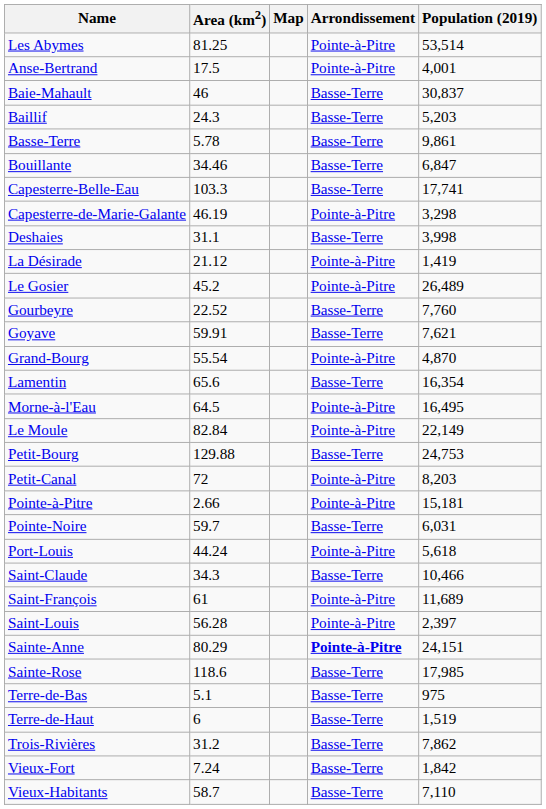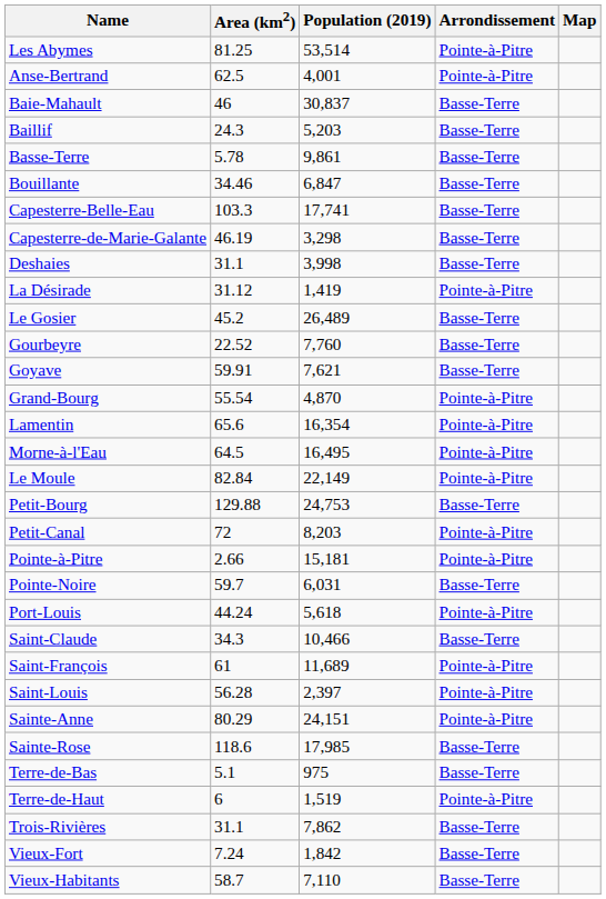 <table class="wikitable sortable">
 <tr>
 <th>Name</th>
 <th>Area (km<sup>2</sup>)</th>
+<th>Population (2019)</th>
+<th>Arrondissement</th>
 <th>Map</th>
-<th>Arrondissement</th>
-<th>Population (2019)</th>
 </tr>
 <tr>
 <td><a href='#'>Les Abymes</a></td>
 <td>81.25</td>
+<td>53,514</td>
+<td><a href='#'>Pointe-à-Pitre</a></td>
 <td></td>
-<td><a href='#'>Pointe-à-Pitre</a></td>
-<td>53,514</td>
 </tr>
 <tr>
 <td><a href='#'>Anse-Bertrand</a></td>
-<td>17.5</td>
+<td>62.5</td>
+<td>4,001</td>
+<td><a href='#'>Pointe-à-Pitre</a></td>
 <td></td>
-<td><a href='#'>Pointe-à-Pitre</a></td>
-<td>4,001</td>
 </tr>
 <tr>
 <td><a href='#'>Baie-Mahault</a></td>
 <td>46</td>
+<td>30,837</td>
+<td><a href='#'>Basse-Terre</a></td>
 <td></td>
-<td><a href='#'>Basse-Terre</a></td>
-<td>30,837</td>
 </tr>
 <tr>
 <td><a href='#'>Baillif</a></td>
 <td>24.3</td>
+<td>5,203</td>
+<td><a href='#'>Basse-Terre</a></td>
 <td></td>
-<td><a href='#'>Basse-Terre</a></td>
-<td>5,203</td>
 </tr>
 <tr>
 <td><a href='#'>Basse-Terre</a></td>
 <td>5.78</td>
+<td>9,861</td>
+<td><a href='#'>Basse-Terre</a></td>
 <td></td>
-<td><a href='#'>Basse-Terre</a></td>
-<td>9,861</td>
 </tr>
 <tr>
 <td><a href='#'>Bouillante</a></td>
 <td>34.46</td>
+<td>6,847</td>
+<td><a href='#'>Basse-Terre</a></td>
 <td></td>
-<td><a href='#'>Basse-Terre</a></td>
-<td>6,847</td>
 </tr>
 <tr>
 <td><a href='#'>Capesterre-Belle-Eau</a></td>
 <td>103.3</td>
+<td>17,741</td>
+<td><a href='#'>Basse-Terre</a></td>
 <td></td>
-<td><a href='#'>Basse-Terre</a></td>
-<td>17,741</td>
 </tr>
 <tr>
 <td><a href='#'>Capesterre-de-Marie-Galante</a></td>
 <td>46.19</td>
+<td>3,298</td>
+<td><a href='#'>Basse-Terre</a></td>
 <td></td>
-<td><a href='#'>Pointe-à-Pitre</a></td>
-<td>3,298</td>
 </tr>
 <tr>
 <td><a href='#'>Deshaies</a></td>
 <td>31.1</td>
+<td>3,998</td>
+<td><a href='#'>Basse-Terre</a></td>
 <td></td>
-<td><a href='#'>Basse-Terre</a></td>
-<td>3,998</td>
 </tr>
 <tr>
 <td><a href='#'>La Désirade</a></td>
-<td>21.12</td>
+<td>31.12</td>
+<td>1,419</td>
+<td><a href='#'>Pointe-à-Pitre</a></td>
 <td></td>
-<td><a href='#'>Pointe-à-Pitre</a></td>
-<td>1,419</td>
 </tr>
 <tr>
 <td><a href='#'>Le Gosier</a></td>
 <td>45.2</td>
+<td>26,489</td>
+<td><a href='#'>Basse-Terre</a></td>
 <td></td>
-<td><a href='#'>Pointe-à-Pitre</a></td>
-<td>26,489</td>
 </tr>
 <tr>
 <td><a href='#'>Gourbeyre</a></td>
 <td>22.52</td>
+<td>7,760</td>
+<td><a href='#'>Basse-Terre</a></td>
 <td></td>
-<td><a href='#'>Basse-Terre</a></td>
-<td>7,760</td>
 </tr>
 <tr>
 <td><a href='#'>Goyave</a></td>
 <td>59.91</td>
+<td>7,621</td>
+<td><a href='#'>Basse-Terre</a></td>
 <td></td>
-<td><a href='#'>Basse-Terre</a></td>
-<td>7,621</td>
 </tr>
 <tr>
 <td><a href='#'>Grand-Bourg</a></td>
 <td>55.54</td>
+<td>4,870</td>
+<td><a href='#'>Pointe-à-Pitre</a></td>
 <td></td>
-<td><a href='#'>Pointe-à-Pitre</a></td>
-<td>4,870</td>
 </tr>
 <tr>
 <td><a href='#'>Lamentin</a></td>
 <td>65.6</td>
+<td>16,354</td>
+<td><a href='#'>Pointe-à-Pitre</a></td>
 <td></td>
-<td><a href='#'>Basse-Terre</a></td>
-<td>16,354</td>
 </tr>
 <tr>
 <td><a href='#'>Morne-à-l'Eau</a></td>
 <td>64.5</td>
+<td>16,495</td>
+<td><a href='#'>Pointe-à-Pitre</a></td>
 <td></td>
-<td><a href='#'>Pointe-à-Pitre</a></td>
-<td>16,495</td>
 </tr>
 <tr>
 <td><a href='#'>Le Moule</a></td>
 <td>82.84</td>
+<td>22,149</td>
+<td><a href='#'>Pointe-à-Pitre</a></td>
 <td></td>
-<td><a href='#'>Pointe-à-Pitre</a></td>
-<td>22,149</td>
 </tr>
 <tr>
 <td><a href='#'>Petit-Bourg</a></td>
 <td>129.88</td>
+<td>24,753</td>
+<td><a href='#'>Basse-Terre</a></td>
 <td></td>
-<td><a href='#'>Basse-Terre</a></td>
-<td>24,753</td>
 </tr>
 <tr>
 <td><a href='#'>Petit-Canal</a></td>
 <td>72</td>
+<td>8,203</td>
+<td><a href='#'>Pointe-à-Pitre</a></td>
 <td></td>
-<td><a href='#'>Pointe-à-Pitre</a></td>
-<td>8,203</td>
 </tr>
 <tr>
 <td><a href='#'>Pointe-à-Pitre</a></td>
 <td>2.66</td>
+<td>15,181</td>
+<td><a href='#'>Pointe-à-Pitre</a></td>
 <td></td>
-<td><a href='#'>Pointe-à-Pitre</a></td>
-<td>15,181</td>
 </tr>
 <tr>
 <td><a href='#'>Pointe-Noire</a></td>
 <td>59.7</td>
+<td>6,031</td>
+<td><a href='#'>Basse-Terre</a></td>
 <td></td>
-<td><a href='#'>Basse-Terre</a></td>
-<td>6,031</td>
 </tr>
 <tr>
 <td><a href='#'>Port-Louis</a></td>
 <td>44.24</td>
+<td>5,618</td>
+<td><a href='#'>Pointe-à-Pitre</a></td>
 <td></td>
-<td><a href='#'>Pointe-à-Pitre</a></td>
-<td>5,618</td>
 </tr>
 <tr>
 <td><a href='#'>Saint-Claude</a></td>
 <td>34.3</td>
+<td>10,466</td>
+<td><a href='#'>Basse-Terre</a></td>
 <td></td>
-<td><a href='#'>Basse-Terre</a></td>
-<td>10,466</td>
 </tr>
 <tr>
 <td><a href='#'>Saint-François</a></td>
 <td>61</td>
+<td>11,689</td>
+<td><a href='#'>Pointe-à-Pitre</a></td>
 <td></td>
-<td><a href='#'>Pointe-à-Pitre</a></td>
-<td>11,689</td>
 </tr>
 <tr>
 <td><a href='#'>Saint-Louis</a></td>
 <td>56.28</td>
+<td>2,397</td>
+<td><a href='#'>Pointe-à-Pitre</a></td>
 <td></td>
-<td><a href='#'>Pointe-à-Pitre</a></td>
-<td>2,397</td>
 </tr>
 <tr>
 <td><a href='#'>Sainte-Anne</a></td>
 <td>80.29</td>
+<td>24,151</td>
+<td><a href='#'>Pointe-à-Pitre</a></td>
 <td></td>
-<td><strong><a href='#'>Pointe-à-Pitre</a></strong></td>
-<td>24,151</td>
 </tr>
 <tr>
 <td><a href='#'>Sainte-Rose</a></td>
 <td>118.6</td>
+<td>17,985</td>
+<td><a href='#'>Basse-Terre</a></td>
 <td></td>
-<td><a href='#'>Basse-Terre</a></td>
-<td>17,985</td>
 </tr>
 <tr>
 <td><a href='#'>Terre-de-Bas</a></td>
 <td>5.1</td>
+<td>975</td>
+<td><a href='#'>Basse-Terre</a></td>
 <td></td>
-<td><a href='#'>Basse-Terre</a></td>
-<td>975</td>
 </tr>
 <tr>
 <td><a href='#'>Terre-de-Haut</a></td>
 <td>6</td>
+<td>1,519</td>
+<td><a href='#'>Pointe-à-Pitre</a></td>
 <td></td>
-<td><a href='#'>Basse-Terre</a></td>
-<td>1,519</td>
 </tr>
 <tr>
 <td><a href='#'>Trois-Rivières</a></td>
-<td>31.2</td>
+<td>31.1</td>
+<td>7,862</td>
+<td><a href='#'>Basse-Terre</a></td>
 <td></td>
-<td><a href='#'>Basse-Terre</a></td>
-<td>7,862</td>
 </tr>
 <tr>
 <td><a href='#'>Vieux-Fort</a></td>
 <td>7.24</td>
+<td>1,842</td>
+<td><a href='#'>Basse-Terre</a></td>
 <td></td>
-<td><a href='#'>Basse-Terre</a></td>
-<td>1,842</td>
 </tr>
 <tr>
 <td><a href='#'>Vieux-Habitants</a></td>
 <td>58.7</td>
+<td>7,110</td>
+<td><a href='#'>Basse-Terre</a></td>
 <td></td>
-<td><a href='#'>Basse-Terre</a></td>
-<td>7,110</td>
 </tr>
 </table>
